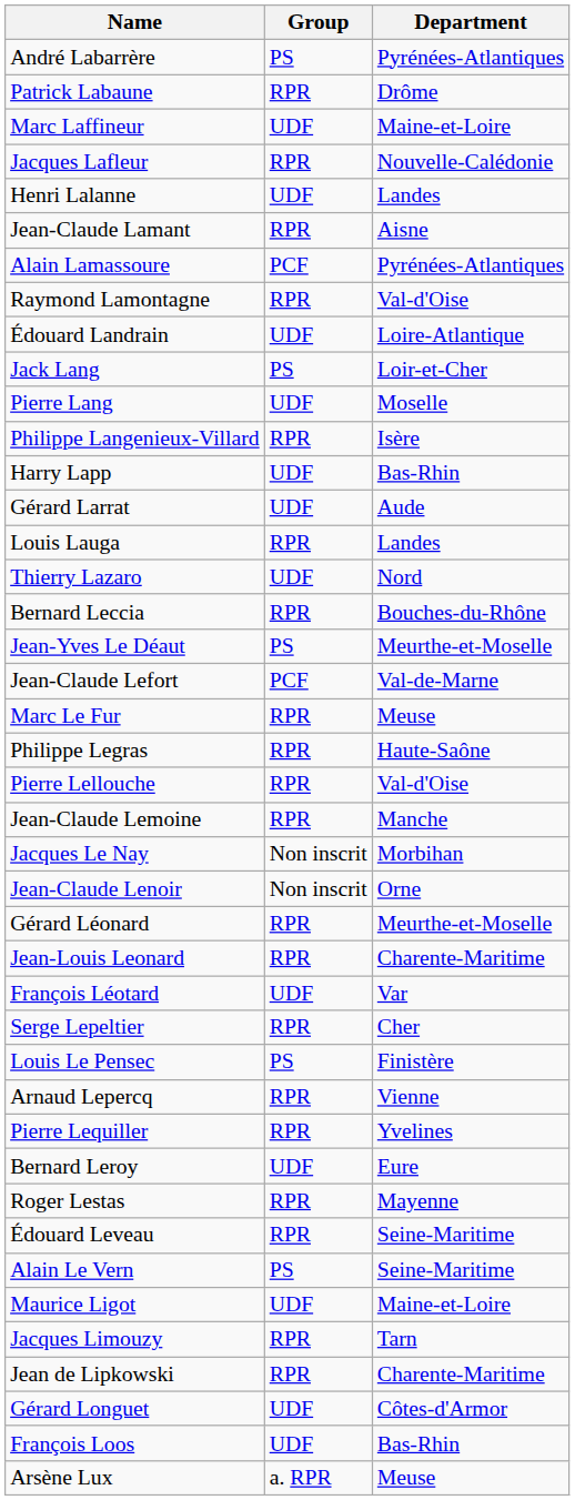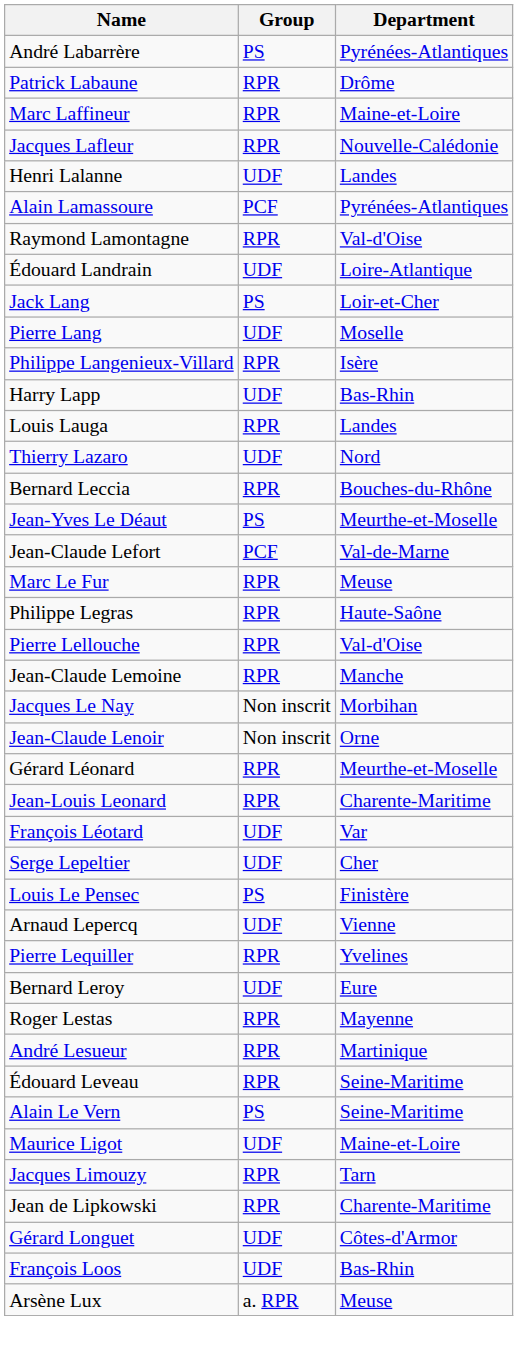 <table class="wikitable alternance">
 <tr>
 <th>Name</th>
 <th>Group</th>
 <th>Department</th>
 </tr>
 <tr>
 <td>André Labarrère</td>
 <td><a href='#'>PS</a></td>
 <td><a href='#'>Pyrénées-Atlantiques</a></td>
 </tr>
 <tr>
 <td><a href='#'>Patrick Labaune</a></td>
 <td><a href='#'>RPR</a></td>
 <td><a href='#'>Drôme</a></td>
 </tr>
 <tr>
 <td><a href='#'>Marc Laffineur</a></td>
-<td><a href='#'>UDF</a></td>
+<td><a href='#'>RPR</a></td>
 <td><a href='#'>Maine-et-Loire</a></td>
 </tr>
 <tr>
 <td><a href='#'>Jacques Lafleur</a></td>
 <td><a href='#'>RPR</a></td>
 <td><a href='#'>Nouvelle-Calédonie</a></td>
 </tr>
 <tr>
 <td>Henri Lalanne</td>
 <td><a href='#'>UDF</a></td>
 <td><a href='#'>Landes</a></td>
-</tr>
-<tr>
-<td>Jean-Claude Lamant</td>
-<td><a href='#'>RPR</a></td>
-<td><a href='#'>Aisne</a></td>
 </tr>
 <tr>
 <td><a href='#'>Alain Lamassoure</a></td>
 <td><a href='#'>PCF</a></td>
 <td><a href='#'>Pyrénées-Atlantiques</a></td>
 </tr>
 <tr>
 <td>Raymond Lamontagne</td>
 <td><a href='#'>RPR</a></td>
 <td><a href='#'>Val-d'Oise</a></td>
 </tr>
 <tr>
 <td>Édouard Landrain</td>
 <td><a href='#'>UDF</a></td>
 <td><a href='#'>Loire-Atlantique</a></td>
 </tr>
 <tr>
 <td><a href='#'>Jack Lang</a></td>
 <td><a href='#'>PS</a></td>
 <td><a href='#'>Loir-et-Cher</a></td>
 </tr>
 <tr>
 <td><a href='#'>Pierre Lang</a></td>
 <td><a href='#'>UDF</a></td>
 <td><a href='#'>Moselle</a></td>
 </tr>
 <tr>
 <td><a href='#'>Philippe Langenieux-Villard</a></td>
 <td><a href='#'>RPR</a></td>
 <td><a href='#'>Isère</a></td>
 </tr>
 <tr>
 <td>Harry Lapp</td>
 <td><a href='#'>UDF</a></td>
 <td><a href='#'>Bas-Rhin</a></td>
-</tr>
-<tr>
-<td>Gérard Larrat</td>
-<td><a href='#'>UDF</a></td>
-<td><a href='#'>Aude</a></td>
 </tr>
 <tr>
 <td>Louis Lauga</td>
 <td><a href='#'>RPR</a></td>
 <td><a href='#'>Landes</a></td>
 </tr>
 <tr>
 <td><a href='#'>Thierry Lazaro</a></td>
 <td><a href='#'>UDF</a></td>
 <td><a href='#'>Nord</a></td>
 </tr>
 <tr>
 <td>Bernard Leccia</td>
 <td><a href='#'>RPR</a></td>
 <td><a href='#'>Bouches-du-Rhône</a></td>
 </tr>
 <tr>
 <td><a href='#'>Jean-Yves Le Déaut</a></td>
 <td><a href='#'>PS</a></td>
 <td><a href='#'>Meurthe-et-Moselle</a></td>
 </tr>
 <tr>
 <td>Jean-Claude Lefort</td>
 <td><a href='#'>PCF</a></td>
 <td><a href='#'>Val-de-Marne</a></td>
 </tr>
 <tr>
 <td><a href='#'>Marc Le Fur</a></td>
 <td><a href='#'>RPR</a></td>
 <td><a href='#'>Meuse</a></td>
 </tr>
 <tr>
 <td>Philippe Legras</td>
 <td><a href='#'>RPR</a></td>
 <td><a href='#'>Haute-Saône</a></td>
 </tr>
 <tr>
 <td><a href='#'>Pierre Lellouche</a></td>
 <td><a href='#'>RPR</a></td>
 <td><a href='#'>Val-d'Oise</a></td>
 </tr>
 <tr>
 <td>Jean-Claude Lemoine</td>
 <td><a href='#'>RPR</a></td>
 <td><a href='#'>Manche</a></td>
 </tr>
 <tr>
 <td><a href='#'>Jacques Le Nay</a></td>
 <td>Non inscrit</td>
 <td><a href='#'>Morbihan</a></td>
 </tr>
 <tr>
 <td><a href='#'>Jean-Claude Lenoir</a></td>
 <td>Non inscrit</td>
 <td><a href='#'>Orne</a></td>
 </tr>
 <tr>
 <td>Gérard Léonard</td>
 <td><a href='#'>RPR</a></td>
 <td><a href='#'>Meurthe-et-Moselle</a></td>
 </tr>
 <tr>
 <td><a href='#'>Jean-Louis Leonard</a></td>
 <td><a href='#'>RPR</a></td>
 <td><a href='#'>Charente-Maritime</a></td>
 </tr>
 <tr>
 <td><a href='#'>François Léotard</a></td>
 <td><a href='#'>UDF</a></td>
 <td><a href='#'>Var</a></td>
 </tr>
 <tr>
 <td><a href='#'>Serge Lepeltier</a></td>
-<td><a href='#'>RPR</a></td>
+<td><a href='#'>UDF</a></td>
 <td><a href='#'>Cher</a></td>
 </tr>
 <tr>
 <td><a href='#'>Louis Le Pensec</a></td>
 <td><a href='#'>PS</a></td>
 <td><a href='#'>Finistère</a></td>
 </tr>
 <tr>
 <td>Arnaud Lepercq</td>
-<td><a href='#'>RPR</a></td>
+<td><a href='#'>UDF</a></td>
 <td><a href='#'>Vienne</a></td>
 </tr>
 <tr>
 <td><a href='#'>Pierre Lequiller</a></td>
 <td><a href='#'>RPR</a></td>
 <td><a href='#'>Yvelines</a></td>
 </tr>
 <tr>
 <td>Bernard Leroy</td>
 <td><a href='#'>UDF</a></td>
 <td><a href='#'>Eure</a></td>
 </tr>
 <tr>
 <td>Roger Lestas</td>
 <td><a href='#'>RPR</a></td>
 <td><a href='#'>Mayenne</a></td>
+</tr>
+<tr>
+<td><a href='#'>André Lesueur</a></td>
+<td><a href='#'>RPR</a></td>
+<td><a href='#'>Martinique</a></td>
 </tr>
 <tr>
 <td>Édouard Leveau</td>
 <td><a href='#'>RPR</a></td>
 <td><a href='#'>Seine-Maritime</a></td>
 </tr>
 <tr>
 <td><a href='#'>Alain Le Vern</a></td>
 <td><a href='#'>PS</a></td>
 <td><a href='#'>Seine-Maritime</a></td>
 </tr>
 <tr>
 <td><a href='#'>Maurice Ligot</a></td>
 <td><a href='#'>UDF</a></td>
 <td><a href='#'>Maine-et-Loire</a></td>
 </tr>
 <tr>
 <td><a href='#'>Jacques Limouzy</a></td>
 <td><a href='#'>RPR</a></td>
 <td><a href='#'>Tarn</a></td>
 </tr>
 <tr>
 <td>Jean de Lipkowski</td>
 <td><a href='#'>RPR</a></td>
 <td><a href='#'>Charente-Maritime</a></td>
 </tr>
 <tr>
 <td><a href='#'>Gérard Longuet</a></td>
 <td><a href='#'>UDF</a></td>
 <td><a href='#'>Côtes-d'Armor</a></td>
 </tr>
 <tr>
 <td><a href='#'>François Loos</a></td>
 <td><a href='#'>UDF</a></td>
 <td><a href='#'>Bas-Rhin</a></td>
 </tr>
 <tr>
 <td>Arsène Lux</td>
 <td>a. <a href='#'>RPR</a></td>
 <td><a href='#'>Meuse</a></td>
 </tr>
 <tr>
 </tr>
 </table>
